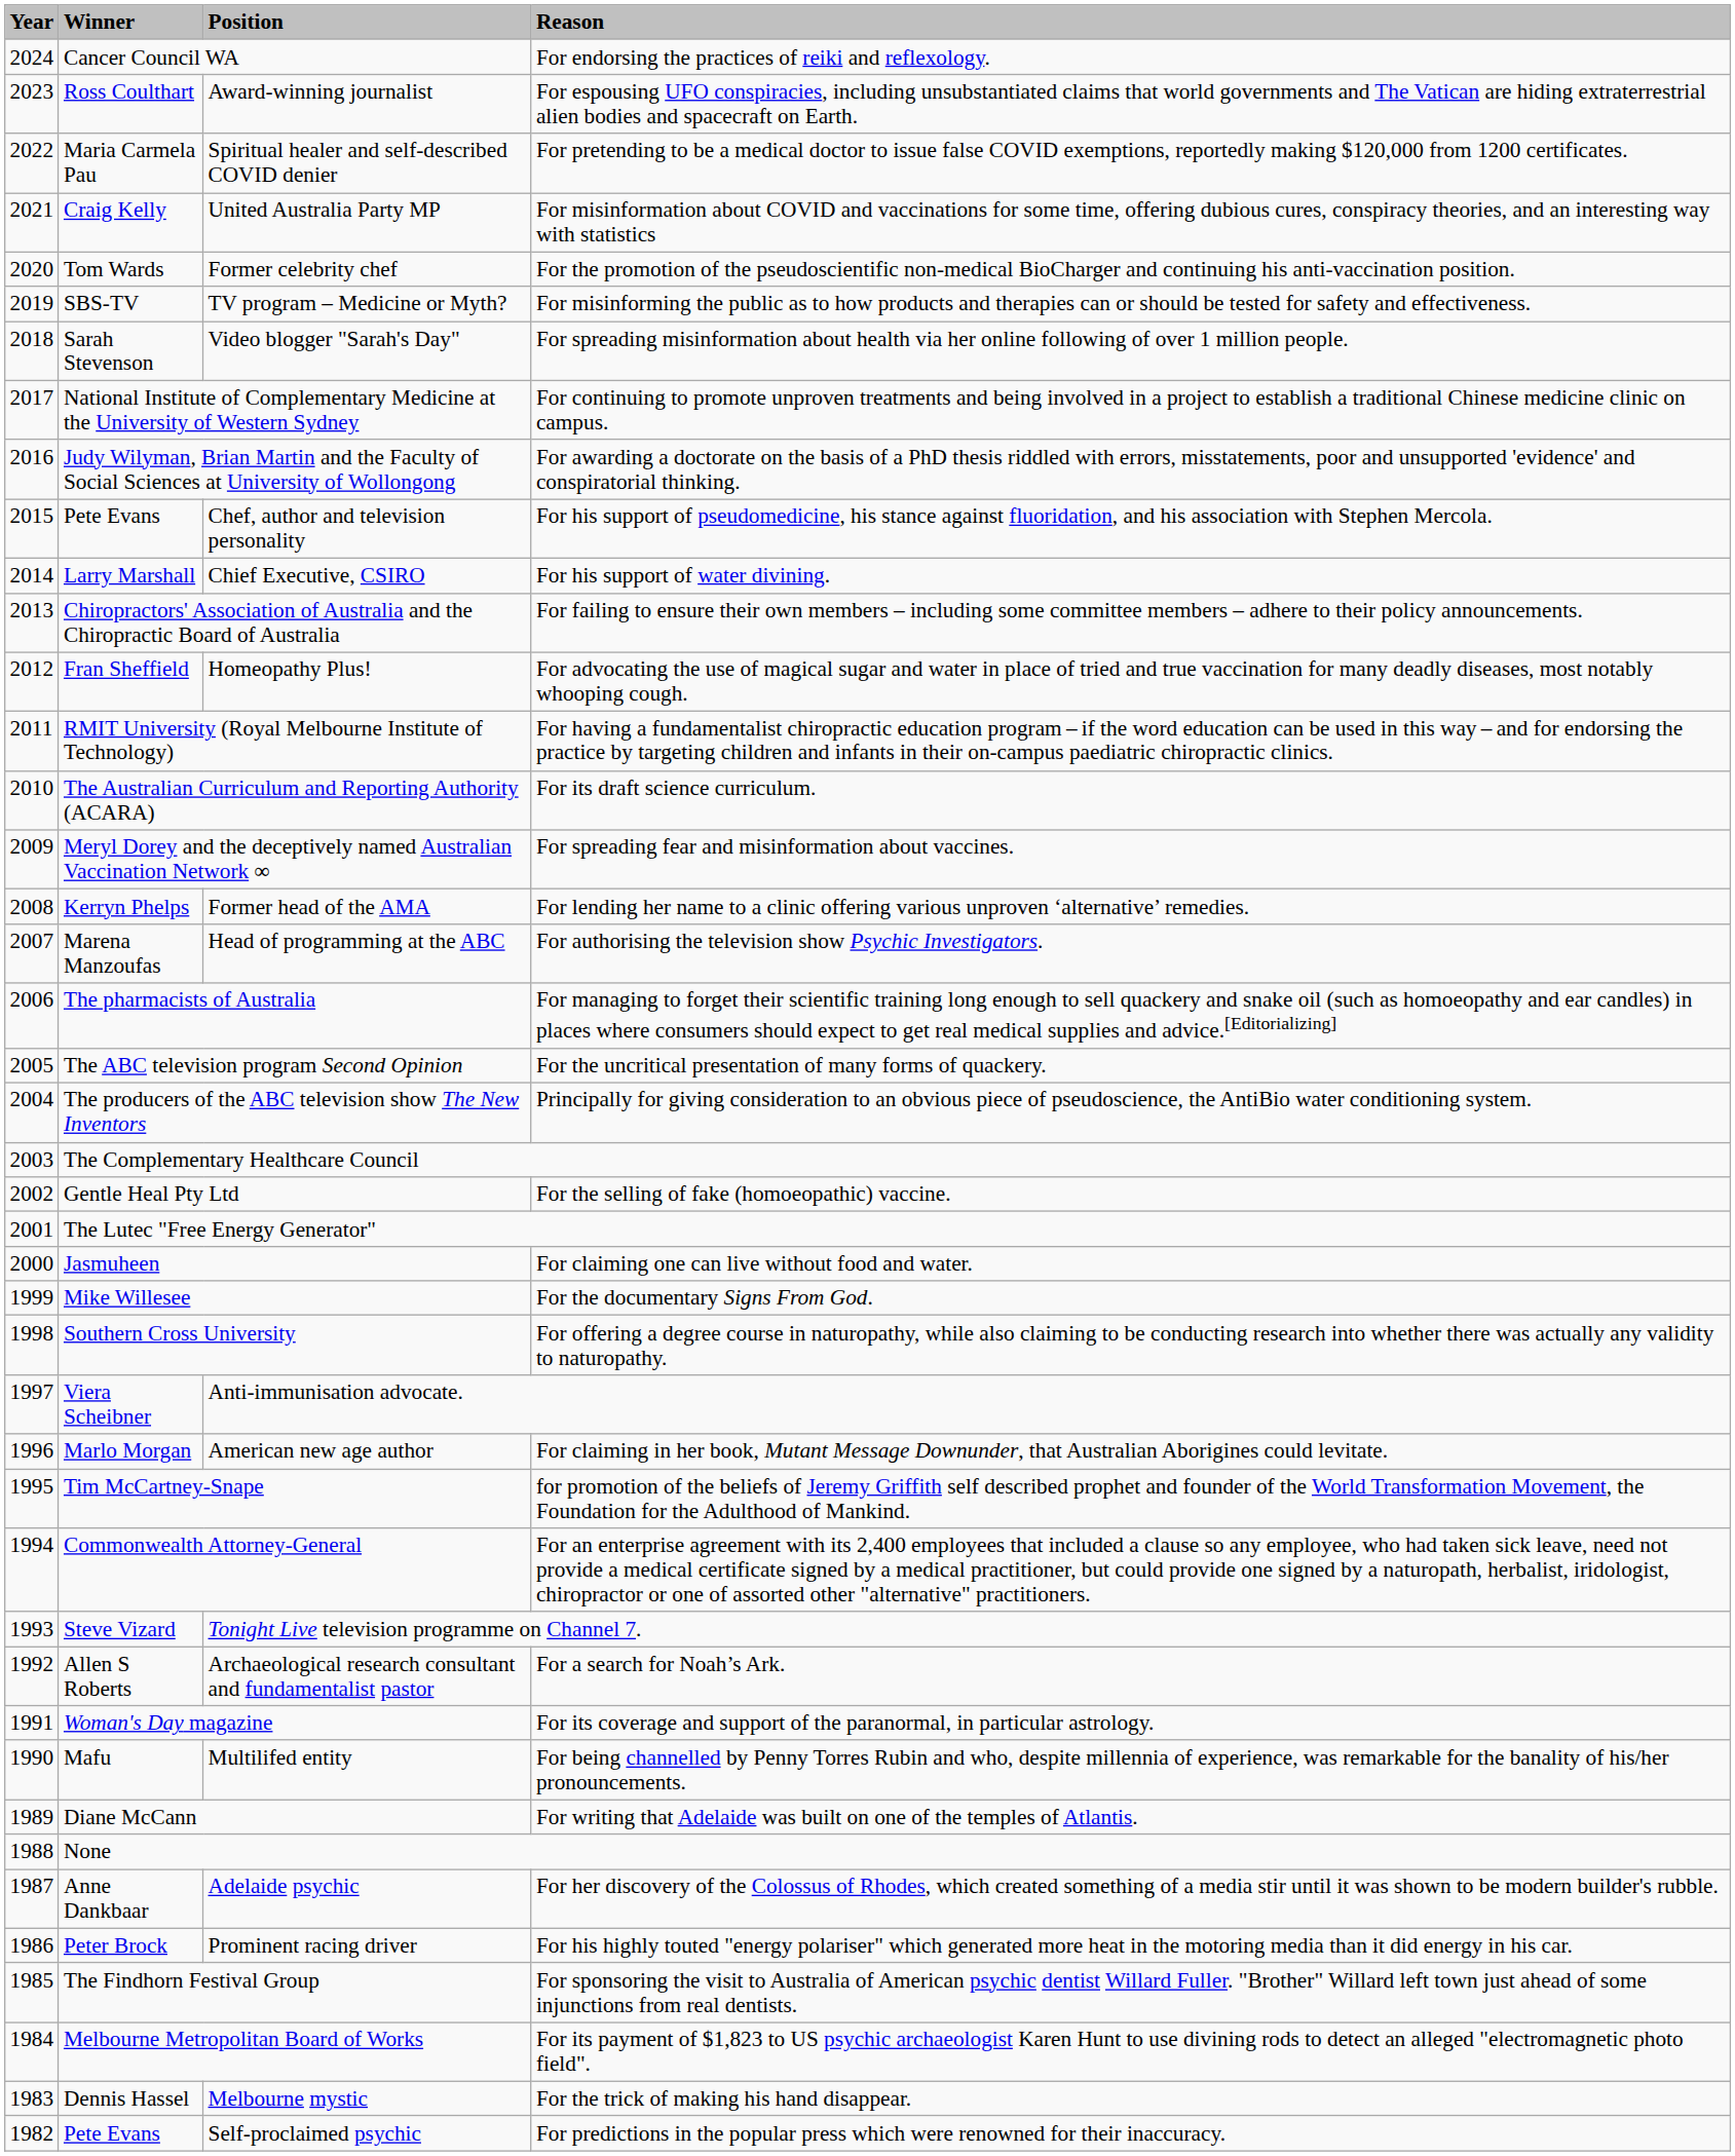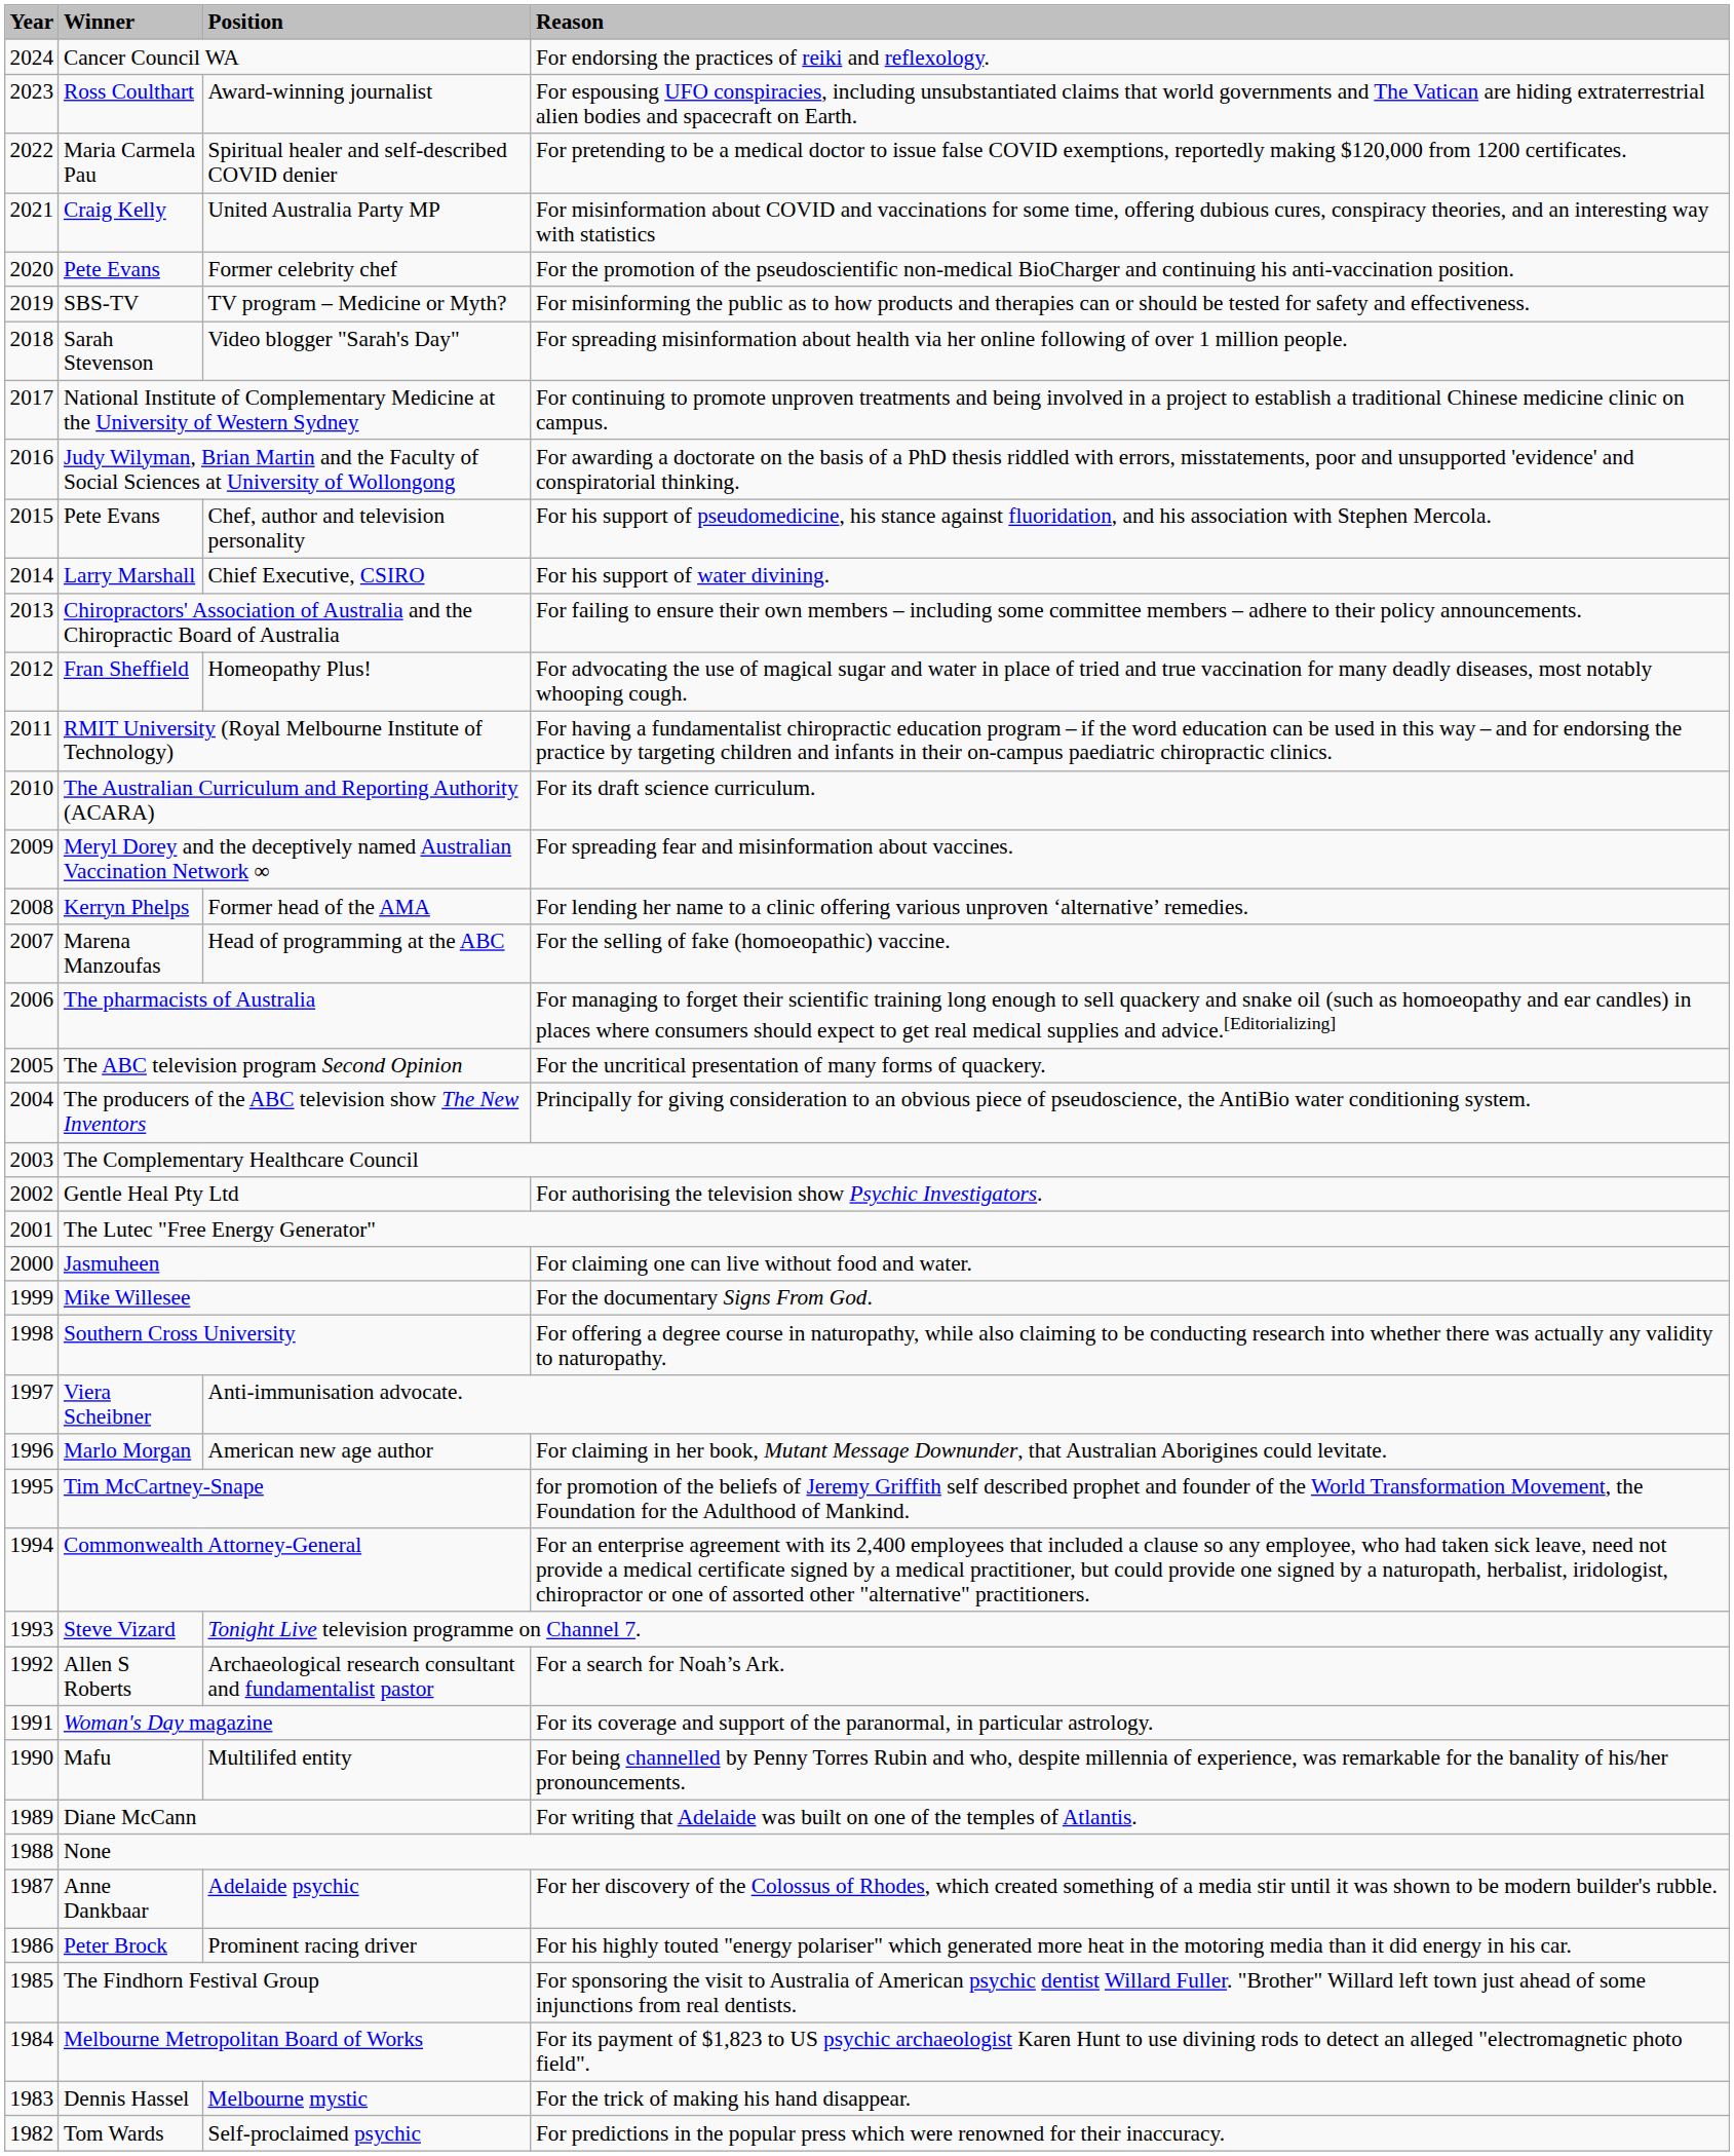 <table class="wikitable" style="width:100%">
 <tr style="background:silver;">
 <td><strong>Year</strong></td>
 <td><strong>Winner</strong></td>
 <td><strong>Position</strong></td>
 <td><strong>Reason</strong></td>
 </tr>
 <tr>
 <td>2024</td>
 <td colspan="2">Cancer Council WA</td>
 <td>For endorsing the practices of <a href='#'>reiki</a> and <a href='#'>reflexology</a>.</td>
 </tr>
 <tr valign="top">
 <td>2023</td>
 <td><a href='#'>Ross Coulthart</a></td>
 <td>Award-winning journalist</td>
 <td>For espousing <a href='#'>UFO conspiracies</a>, including unsubstantiated claims that world governments and <a href='#'>The Vatican</a> are hiding extraterrestrial alien bodies and spacecraft on Earth.</td>
 </tr>
 <tr valign="top">
 <td>2022</td>
 <td>Maria Carmela Pau</td>
 <td>Spiritual healer and self-described COVID denier</td>
 <td>For pretending to be a medical doctor to issue false COVID exemptions, reportedly making $120,000 from 1200 certificates.</td>
 </tr>
 <tr valign="top">
 <td>2021</td>
 <td><a href='#'>Craig Kelly</a></td>
 <td>United Australia Party MP</td>
 <td>For misinformation about COVID and vaccinations for some time, offering dubious cures, conspiracy theories, and an interesting way with statistics</td>
 </tr>
 <tr valign="top">
 <td>2020</td>
-<td>Tom Wards</td>
+<td><a href='#'>Pete Evans</a></td>
 <td>Former celebrity chef</td>
 <td>For the promotion of the pseudoscientific non-medical BioCharger and continuing his anti-vaccination position.</td>
 </tr>
 <tr valign="top">
 <td>2019</td>
 <td>SBS-TV</td>
 <td>TV program – Medicine or Myth?</td>
 <td>For misinforming the public as to how products and therapies can or should be tested for safety and effectiveness.</td>
 </tr>
 <tr valign="top">
 <td>2018</td>
 <td>Sarah Stevenson</td>
 <td>Video blogger "Sarah's Day"</td>
 <td>For spreading misinformation about health via her online following of over 1 million people.</td>
 </tr>
 <tr valign="top">
 <td>2017</td>
 <td colspan="2">National Institute of Complementary Medicine at the <a href='#'>University of Western Sydney</a></td>
 <td>For continuing to promote unproven treatments and being involved in a project to establish a traditional Chinese medicine clinic on campus.</td>
 </tr>
 <tr valign="top">
 <td>2016</td>
 <td colspan="2"><a href='#'>Judy Wilyman</a>, <a href='#'>Brian Martin</a> and the Faculty of Social Sciences at <a href='#'>University of Wollongong</a></td>
 <td>For awarding a doctorate on the basis of a PhD thesis riddled with errors, misstatements, poor and unsupported 'evidence' and conspiratorial thinking.</td>
 </tr>
 <tr valign="top">
 <td>2015</td>
 <td>Pete Evans</td>
 <td>Chef, author and television personality</td>
 <td>For his support of <a href='#'>pseudomedicine</a>, his stance against <a href='#'>fluoridation</a>, and his association with Stephen Mercola.</td>
 </tr>
 <tr valign="top">
 <td>2014</td>
 <td><a href='#'>Larry Marshall</a></td>
 <td>Chief Executive, <a href='#'>CSIRO</a></td>
 <td>For his support of <a href='#'>water divining</a>.</td>
 </tr>
 <tr valign="top">
 <td>2013</td>
 <td colspan="2"><a href='#'>Chiropractors' Association of Australia</a> and the Chiropractic Board of Australia</td>
 <td>For failing to ensure their own members – including some committee members – adhere to their policy announcements.</td>
 </tr>
 <tr valign="top">
 <td>2012</td>
 <td><a href='#'>Fran Sheffield</a></td>
 <td>Homeopathy Plus!</td>
 <td>For advocating the use of magical sugar and water in place of tried and true vaccination for many deadly diseases, most notably whooping cough.</td>
 </tr>
 <tr valign="top">
 <td>2011</td>
 <td colspan="2"><a href='#'>RMIT University</a> (Royal Melbourne Institute of Technology)</td>
 <td>For having a fundamentalist chiropractic education program – if the word education can be used in this way – and for endorsing the practice by targeting children and infants in their on-campus paediatric chiropractic clinics.</td>
 </tr>
 <tr valign="top">
 <td>2010</td>
 <td colspan="2"><a href='#'>The Australian Curriculum and Reporting Authority</a> (ACARA)</td>
 <td>For its draft science curriculum.</td>
 </tr>
 <tr valign="top">
 <td>2009</td>
 <td colspan="2"><a href='#'>Meryl Dorey</a> and the deceptively named <a href='#'>Australian Vaccination Network</a> ∞</td>
 <td>For spreading fear and misinformation about vaccines.</td>
 </tr>
 <tr valign="top">
 <td>2008</td>
 <td><a href='#'>Kerryn Phelps</a></td>
 <td>Former head of the <a href='#'>AMA</a></td>
 <td>For lending her name to a clinic offering various unproven ‘alternative’ remedies.</td>
 </tr>
 <tr valign="top">
 <td>2007</td>
 <td>Marena Manzoufas</td>
 <td>Head of programming at the <a href='#'>ABC</a></td>
-<td>For authorising the television show <em><a href='#'>Psychic Investigators</a></em>.</td>
+<td>For the selling of fake (homoeopathic) vaccine.</td>
 </tr>
 <tr valign="top">
 <td>2006</td>
 <td colspan="2"><a href='#'>The pharmacists of Australia</a></td>
 <td>For managing to forget their scientific training long enough to sell quackery and snake oil (such as homoeopathy and ear candles) in places where consumers should expect to get real medical supplies and advice.<sup>[Editorializing]</sup></td>
 </tr>
 <tr valign="top">
 <td>2005</td>
 <td colspan="2">The <a href='#'>ABC</a> television program <em>Second Opinion</em></td>
 <td>For the uncritical presentation of many forms of quackery.</td>
 </tr>
 <tr valign="top">
 <td>2004</td>
 <td colspan="2">The producers of the <a href='#'>ABC</a> television show <em><a href='#'>The New Inventors</a></em></td>
 <td>Principally for giving consideration to an obvious piece of pseudoscience, the AntiBio water conditioning system.</td>
 </tr>
 <tr valign="top">
 <td>2003</td>
 <td colspan="3">The Complementary Healthcare Council</td>
 </tr>
 <tr valign="top">
 <td>2002</td>
 <td colspan="2">Gentle Heal Pty Ltd</td>
-<td>For the selling of fake (homoeopathic) vaccine.</td>
+<td>For authorising the television show <em><a href='#'>Psychic Investigators</a></em>.</td>
 </tr>
 <tr valign="top">
 <td>2001</td>
 <td colspan="3">The Lutec "Free Energy Generator"</td>
 </tr>
 <tr valign="top">
 <td>2000</td>
 <td colspan="2"><a href='#'>Jasmuheen</a></td>
 <td>For claiming one can live without food and water.</td>
 </tr>
 <tr valign="top">
 <td>1999</td>
 <td colspan="2"><a href='#'>Mike Willesee</a></td>
 <td>For the documentary <em>Signs From God</em>.</td>
 </tr>
 <tr valign="top">
 <td>1998</td>
 <td colspan="2"><a href='#'>Southern Cross University</a></td>
 <td>For offering a degree course in naturopathy, while also claiming to be conducting research into whether there was actually any validity to naturopathy.</td>
 </tr>
 <tr valign="top">
 <td>1997</td>
 <td><a href='#'>Viera Scheibner</a></td>
 <td colspan="2">Anti-immunisation advocate.</td>
 </tr>
 <tr valign="top">
 <td>1996</td>
 <td><a href='#'>Marlo Morgan</a></td>
 <td>American new age author</td>
 <td>For claiming in her book, <em>Mutant Message Downunder</em>, that Australian Aborigines could levitate.</td>
 </tr>
 <tr valign="top">
 <td>1995</td>
 <td colspan="2"><a href='#'>Tim McCartney-Snape</a></td>
 <td>for promotion of the beliefs of <a href='#'>Jeremy Griffith</a> self described prophet and founder of the <a href='#'>World Transformation Movement</a>, the Foundation for the Adulthood of Mankind.</td>
 </tr>
 <tr valign="top">
 <td>1994</td>
 <td colspan="2"><a href='#'>Commonwealth Attorney-General</a></td>
 <td>For an enterprise agreement with its 2,400 employees that included a clause so any employee, who had taken sick leave, need not provide a medical certificate signed by a medical practitioner, but could provide one signed by a naturopath, herbalist, iridologist, chiropractor or one of assorted other "alternative" practitioners.</td>
 </tr>
 <tr valign="top">
 <td>1993</td>
 <td><a href='#'>Steve Vizard</a></td>
 <td colspan="2"><em><a href='#'>Tonight Live</a></em> television programme on <a href='#'>Channel 7</a>.</td>
 </tr>
 <tr valign="top">
 <td>1992</td>
 <td>Allen S Roberts</td>
 <td>Archaeological research consultant and <a href='#'>fundamentalist</a> <a href='#'>pastor</a></td>
 <td>For a search for Noah’s Ark.</td>
 </tr>
 <tr valign="top">
 <td>1991</td>
 <td colspan="2"><a href='#'><em>Woman's Day</em> magazine</a></td>
 <td>For its coverage and support of the paranormal, in particular astrology.</td>
 </tr>
 <tr valign="top">
 <td>1990</td>
 <td>Mafu</td>
 <td>Multilifed entity</td>
 <td>For being <a href='#'>channelled</a> by Penny Torres Rubin and who, despite millennia of experience, was remarkable for the banality of his/her pronouncements.</td>
 </tr>
 <tr valign="top">
 <td>1989</td>
 <td colspan="2">Diane McCann</td>
 <td>For writing that <a href='#'>Adelaide</a> was built on one of the temples of <a href='#'>Atlantis</a>.</td>
 </tr>
 <tr valign="top">
 <td>1988</td>
 <td colspan="3">None</td>
 </tr>
 <tr valign="top">
 <td>1987</td>
 <td>Anne Dankbaar</td>
 <td><a href='#'>Adelaide</a> <a href='#'>psychic</a></td>
 <td>For her discovery of the <a href='#'>Colossus of Rhodes</a>, which created something of a media stir until it was shown to be modern builder's rubble.</td>
 </tr>
 <tr valign="top">
 <td>1986</td>
 <td><a href='#'>Peter Brock</a></td>
 <td>Prominent racing driver</td>
 <td>For his highly touted "energy polariser" which generated more heat in the motoring media than it did energy in his car.</td>
 </tr>
 <tr valign="top">
 <td>1985</td>
 <td colspan="2">The Findhorn Festival Group</td>
 <td>For sponsoring the visit to Australia of American <a href='#'>psychic</a> <a href='#'>dentist</a> <a href='#'>Willard Fuller</a>. "Brother" Willard left town just ahead of some injunctions from real dentists.</td>
 </tr>
 <tr valign="top">
 <td>1984</td>
 <td colspan="2"><a href='#'>Melbourne Metropolitan Board of Works</a></td>
 <td>For its payment of $1,823 to US <a href='#'>psychic archaeologist</a> Karen Hunt to use divining rods to detect an alleged "electromagnetic photo field".</td>
 </tr>
 <tr valign="top">
 <td>1983</td>
 <td>Dennis Hassel</td>
 <td><a href='#'>Melbourne</a> <a href='#'>mystic</a></td>
 <td>For the trick of making his hand disappear.</td>
 </tr>
 <tr valign="top">
 <td>1982</td>
-<td><a href='#'>Pete Evans</a></td>
+<td>Tom Wards</td>
 <td>Self-proclaimed <a href='#'>psychic</a></td>
 <td>For predictions in the popular press which were renowned for their inaccuracy.</td>
 </tr>
 </table>
